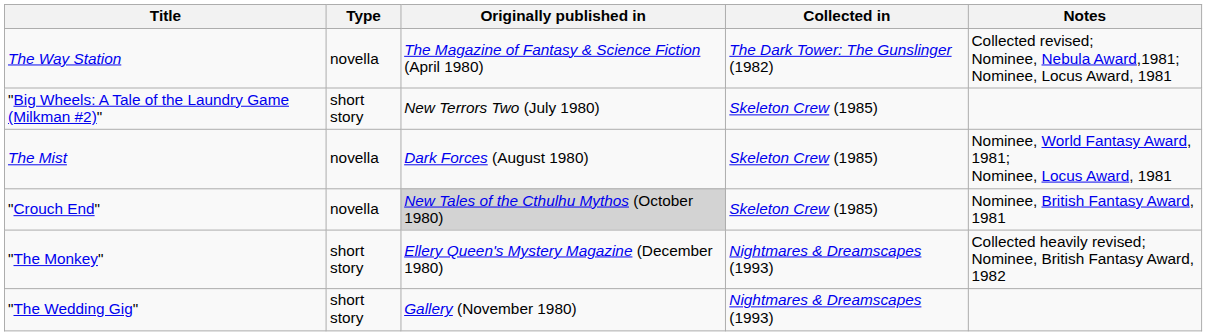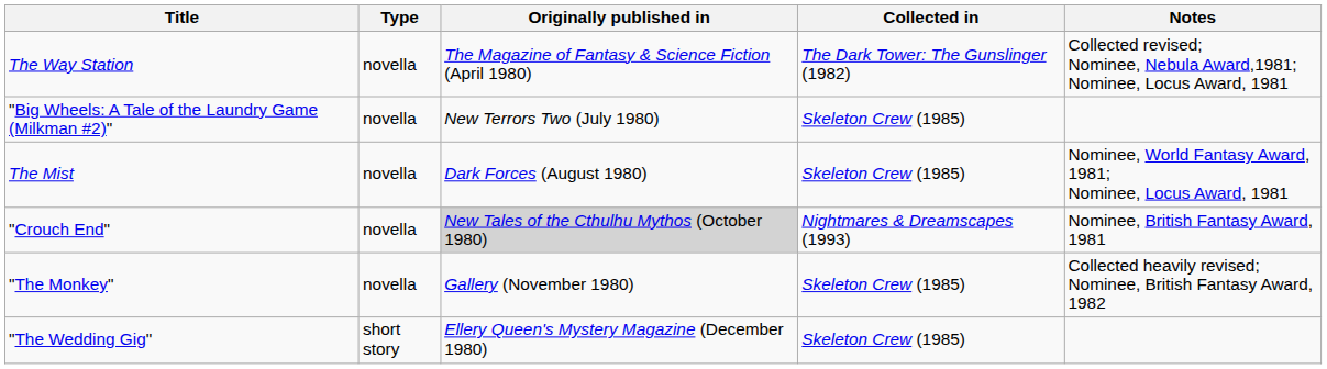 <table class="wikitable">
 <tr>
 <th>Title</th>
 <th>Type</th>
 <th>Originally published in</th>
 <th>Collected in</th>
 <th>Notes</th>
 </tr>
 <tr>
 <td><em><a href='#'>The Way Station</a></em></td>
 <td>novella</td>
 <td><em><a href='#'>The Magazine of Fantasy & Science Fiction</a></em> (April 1980)</td>
 <td><em><a href='#'>The Dark Tower: The Gunslinger</a></em> (1982)</td>
 <td>Collected revised;<br>Nominee, <a href='#'>Nebula Award</a>,1981;<br>Nominee, Locus Award, 1981</td>
 </tr>
 <tr>
 <td>"<a href='#'>Big Wheels: A Tale of the Laundry Game (Milkman #2)</a>"</td>
-<td>short story</td>
+<td>novella</td>
 <td><em>New Terrors Two</em> (July 1980)</td>
 <td><em><a href='#'>Skeleton Crew</a></em> (1985)</td>
 <td></td>
 </tr>
 <tr>
 <td><em><a href='#'>The Mist</a></em></td>
 <td>novella</td>
 <td><em><a href='#'>Dark Forces</a></em> (August 1980)</td>
 <td><em><a href='#'>Skeleton Crew</a></em> (1985)</td>
 <td>Nominee, <a href='#'>World Fantasy Award</a>, 1981;<br>Nominee, <a href='#'>Locus Award</a>, 1981</td>
 </tr>
 <tr>
 <td>"<a href='#'>Crouch End</a>"</td>
 <td>novella</td>
 <td style="background: lightgrey;"><em><a href='#'>New Tales of the Cthulhu Mythos</a></em> (October 1980)</td>
-<td><em><a href='#'>Skeleton Crew</a></em> (1985)</td>
+<td><em><a href='#'>Nightmares & Dreamscapes</a></em> (1993)</td>
 <td>Nominee, <a href='#'>British Fantasy Award</a>, 1981</td>
 </tr>
 <tr>
 <td>"<a href='#'>The Monkey</a>"</td>
-<td>short story</td>
-<td><em><a href='#'>Ellery Queen's Mystery Magazine</a></em> (December 1980)</td>
-<td><em><a href='#'>Nightmares & Dreamscapes</a></em> (1993)</td>
+<td>novella</td>
+<td><em><a href='#'>Gallery</a></em> (November 1980)</td>
+<td><em><a href='#'>Skeleton Crew</a></em> (1985)</td>
 <td>Collected heavily revised;<br>Nominee, British Fantasy Award, 1982</td>
 </tr>
 <tr>
 <td>"<a href='#'>The Wedding Gig</a>"</td>
 <td>short story</td>
-<td><em><a href='#'>Gallery</a></em> (November 1980)</td>
-<td><em><a href='#'>Nightmares & Dreamscapes</a></em> (1993)</td>
+<td><em><a href='#'>Ellery Queen's Mystery Magazine</a></em> (December 1980)</td>
+<td><em><a href='#'>Skeleton Crew</a></em> (1985)</td>
 <td></td>
 </tr>
 </table>
